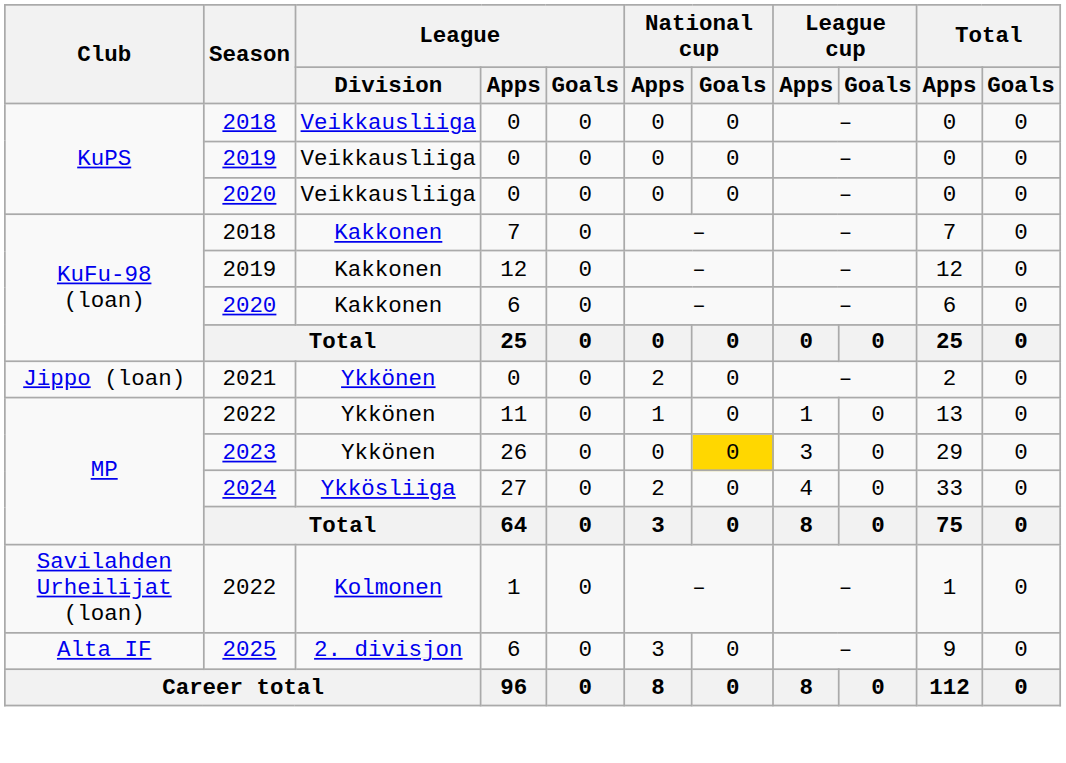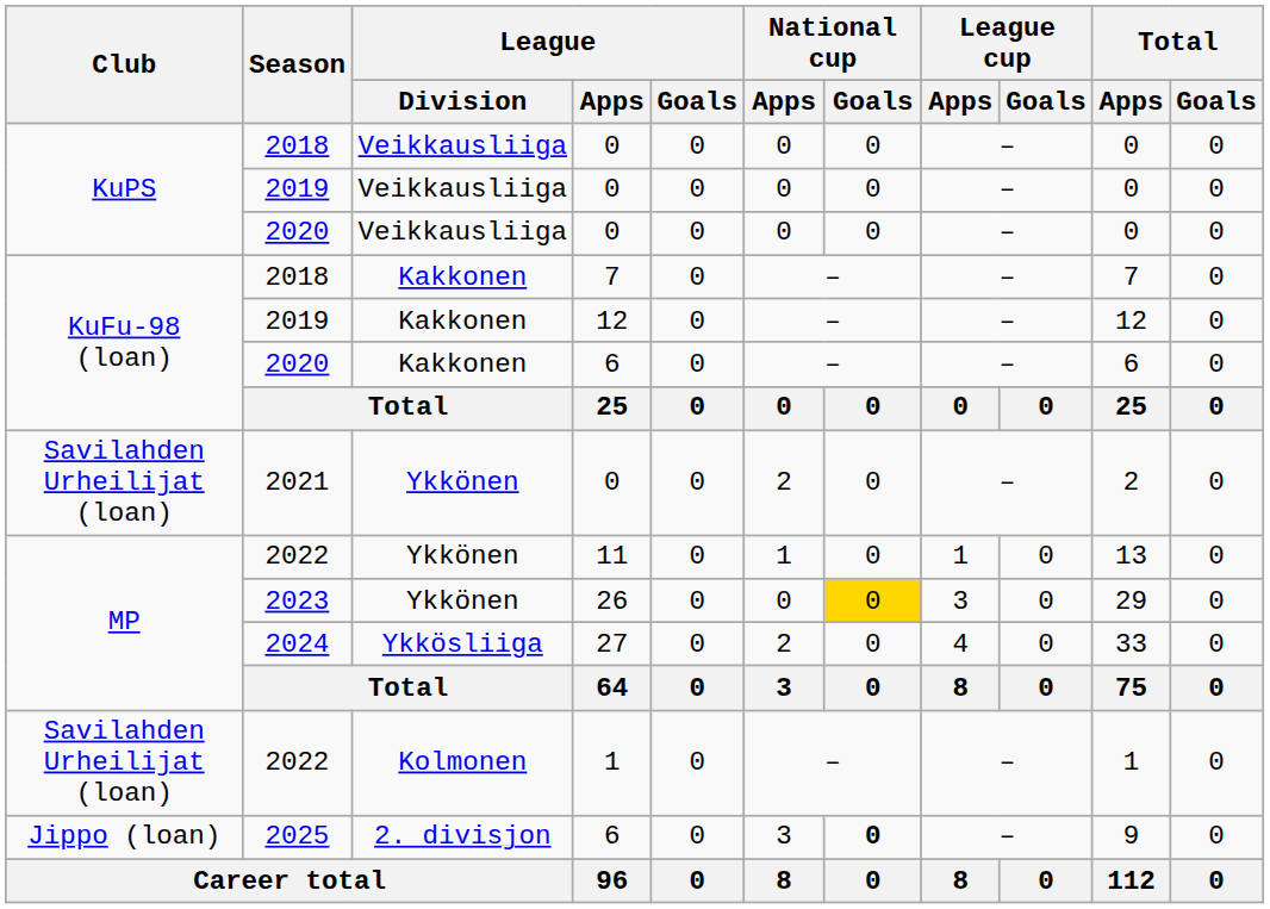 <table class="wikitable" style="text-align:center">
 <tr>
 <th rowspan="2">Club</th>
 <th rowspan="2">Season</th>
 <th colspan="3">League</th>
 <th colspan="2">National cup</th>
 <th colspan="2">League cup</th>
 <th colspan="2">Total</th>
 </tr>
 <tr>
 <th>Division</th>
 <th>Apps</th>
 <th>Goals</th>
 <th>Apps</th>
 <th>Goals</th>
 <th>Apps</th>
 <th>Goals</th>
 <th>Apps</th>
 <th>Goals</th>
 </tr>
 <tr>
 <td rowspan=3><a href='#'>KuPS</a></td>
 <td><a href='#'>2018</a></td>
 <td><a href='#'>Veikkausliiga</a></td>
 <td>0</td>
 <td>0</td>
 <td>0</td>
 <td>0</td>
 <td colspan=2>–</td>
 <td>0</td>
 <td>0</td>
 </tr>
 <tr>
 <td><a href='#'>2019</a></td>
 <td>Veikkausliiga</td>
 <td>0</td>
 <td>0</td>
 <td>0</td>
 <td>0</td>
 <td colspan=2>–</td>
 <td>0</td>
 <td>0</td>
 </tr>
 <tr>
 <td><a href='#'>2020</a></td>
 <td>Veikkausliiga</td>
 <td>0</td>
 <td>0</td>
 <td>0</td>
 <td>0</td>
 <td colspan=2>–</td>
 <td>0</td>
 <td>0</td>
 </tr>
 <tr>
 <td rowspan=4><a href='#'>KuFu-98</a> (loan)</td>
 <td>2018</td>
 <td><a href='#'>Kakkonen</a></td>
 <td>7</td>
 <td>0</td>
 <td colspan=2>–</td>
 <td colspan=2>–</td>
 <td>7</td>
 <td>0</td>
 </tr>
 <tr>
 <td>2019</td>
 <td>Kakkonen</td>
 <td>12</td>
 <td>0</td>
 <td colspan=2>–</td>
 <td colspan=2>–</td>
 <td>12</td>
 <td>0</td>
 </tr>
 <tr>
 <td><a href='#'>2020</a></td>
 <td>Kakkonen</td>
 <td>6</td>
 <td>0</td>
 <td colspan=2>–</td>
 <td colspan=2>–</td>
 <td>6</td>
 <td>0</td>
 </tr>
 <tr>
 <th colspan=2>Total</th>
 <th>25</th>
 <th>0</th>
 <th>0</th>
 <th>0</th>
 <th>0</th>
 <th>0</th>
 <th>25</th>
 <th>0</th>
 </tr>
 <tr>
-<td><a href='#'>Jippo</a> (loan)</td>
+<td><a href='#'>Savilahden Urheilijat</a> (loan)</td>
 <td>2021</td>
 <td><a href='#'>Ykkönen</a></td>
 <td>0</td>
 <td>0</td>
 <td>2</td>
 <td>0</td>
 <td colspan=2>–</td>
 <td>2</td>
 <td>0</td>
 </tr>
 <tr>
 <td rowspan=4><a href='#'>MP</a></td>
 <td>2022</td>
 <td>Ykkönen</td>
 <td>11</td>
 <td>0</td>
 <td>1</td>
 <td>0</td>
 <td>1</td>
 <td>0</td>
 <td>13</td>
 <td>0</td>
 </tr>
 <tr>
 <td><a href='#'>2023</a></td>
 <td>Ykkönen</td>
 <td>26</td>
 <td>0</td>
 <td>0</td>
 <td style="background: gold;">0</td>
 <td>3</td>
 <td>0</td>
 <td>29</td>
 <td>0</td>
 </tr>
 <tr>
 <td><a href='#'>2024</a></td>
 <td><a href='#'>Ykkösliiga</a></td>
 <td>27</td>
 <td>0</td>
 <td>2</td>
 <td>0</td>
 <td>4</td>
 <td>0</td>
 <td>33</td>
 <td>0</td>
 </tr>
 <tr>
 <th colspan=2>Total</th>
 <th>64</th>
 <th>0</th>
 <th>3</th>
 <th>0</th>
 <th>8</th>
 <th>0</th>
 <th>75</th>
 <th>0</th>
 </tr>
 <tr>
 <td><a href='#'>Savilahden Urheilijat</a> (loan)</td>
 <td>2022</td>
 <td><a href='#'>Kolmonen</a></td>
 <td>1</td>
 <td>0</td>
 <td colspan=2>–</td>
 <td colspan=2>–</td>
 <td>1</td>
 <td>0</td>
 </tr>
 <tr>
-<td><a href='#'>Alta IF</a></td>
+<td><a href='#'>Jippo</a> (loan)</td>
 <td><a href='#'>2025</a></td>
 <td><a href='#'>2. divisjon</a></td>
 <td>6</td>
 <td>0</td>
 <td>3</td>
-<td>0</td>
+<td><strong>0</strong></td>
 <td colspan=2>–</td>
 <td>9</td>
 <td>0</td>
 </tr>
 <tr>
 <th colspan="3">Career total</th>
 <th>96</th>
 <th>0</th>
 <th>8</th>
 <th>0</th>
 <th>8</th>
 <th>0</th>
 <th>112</th>
 <th>0</th>
 </tr>
 </table>
